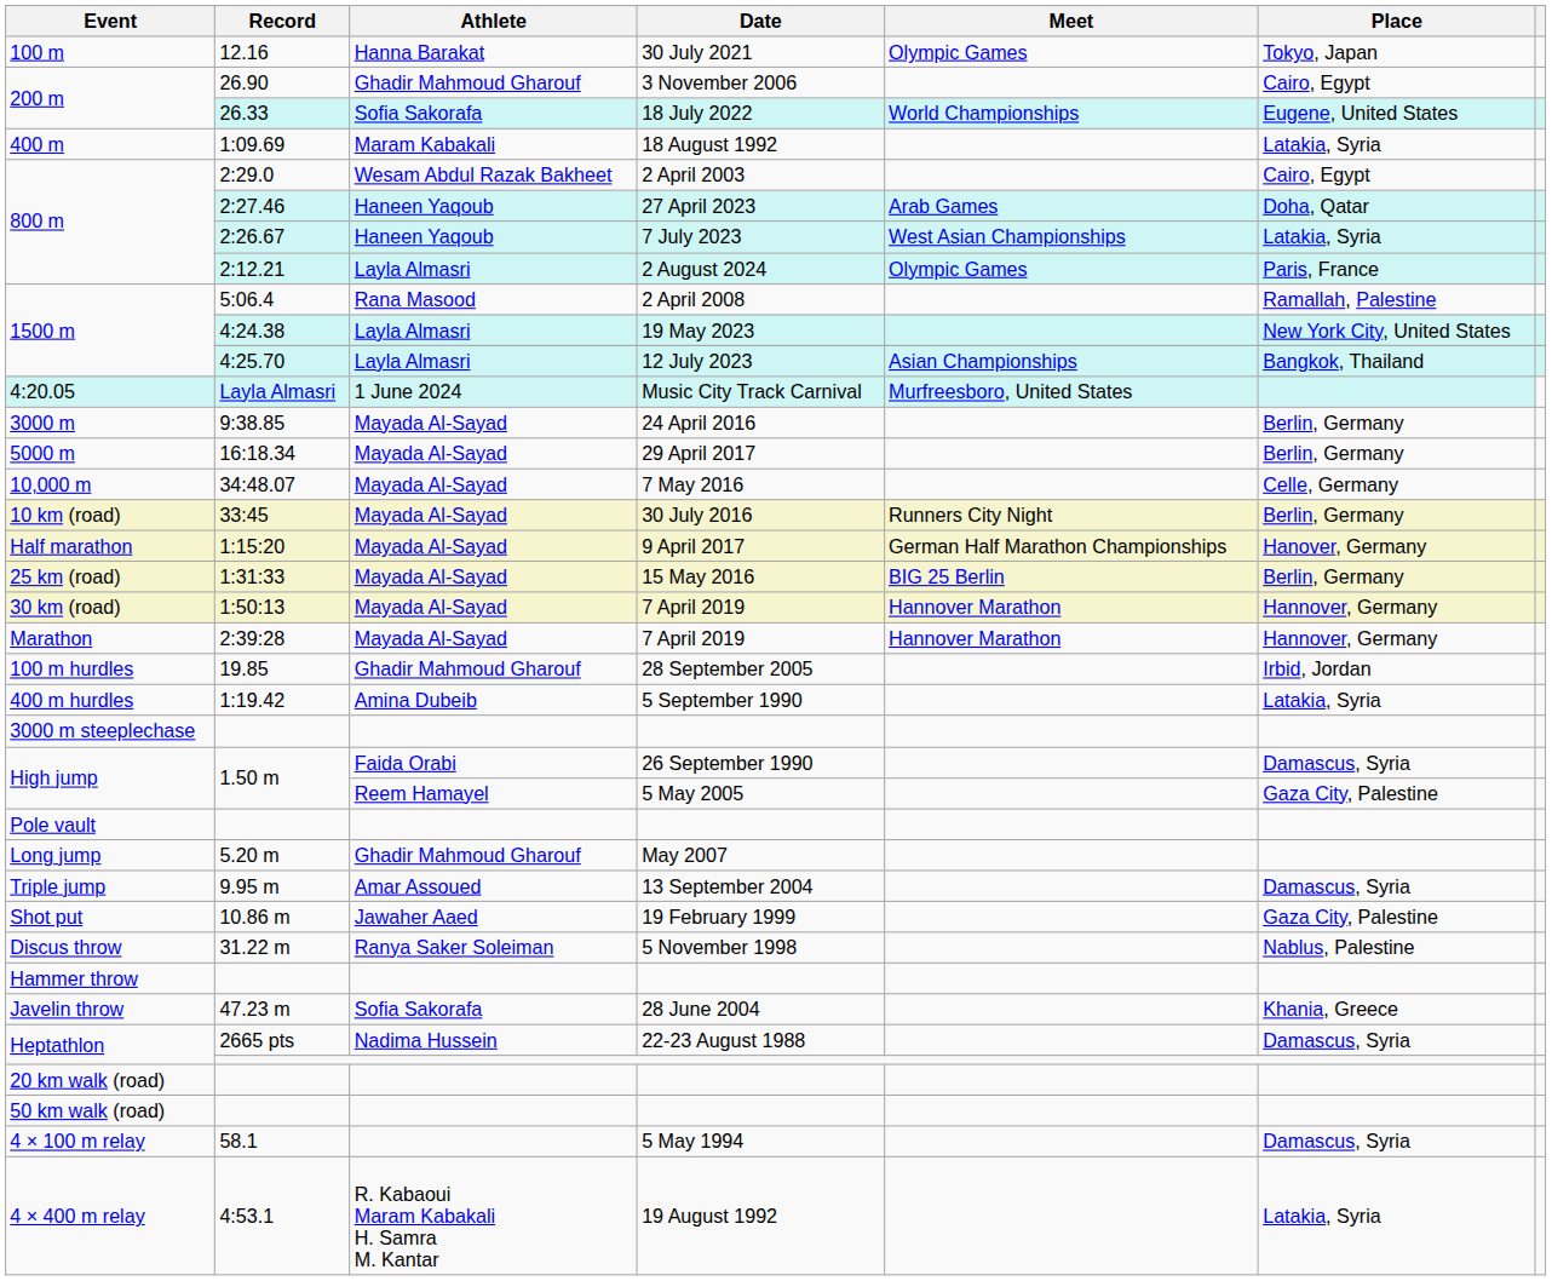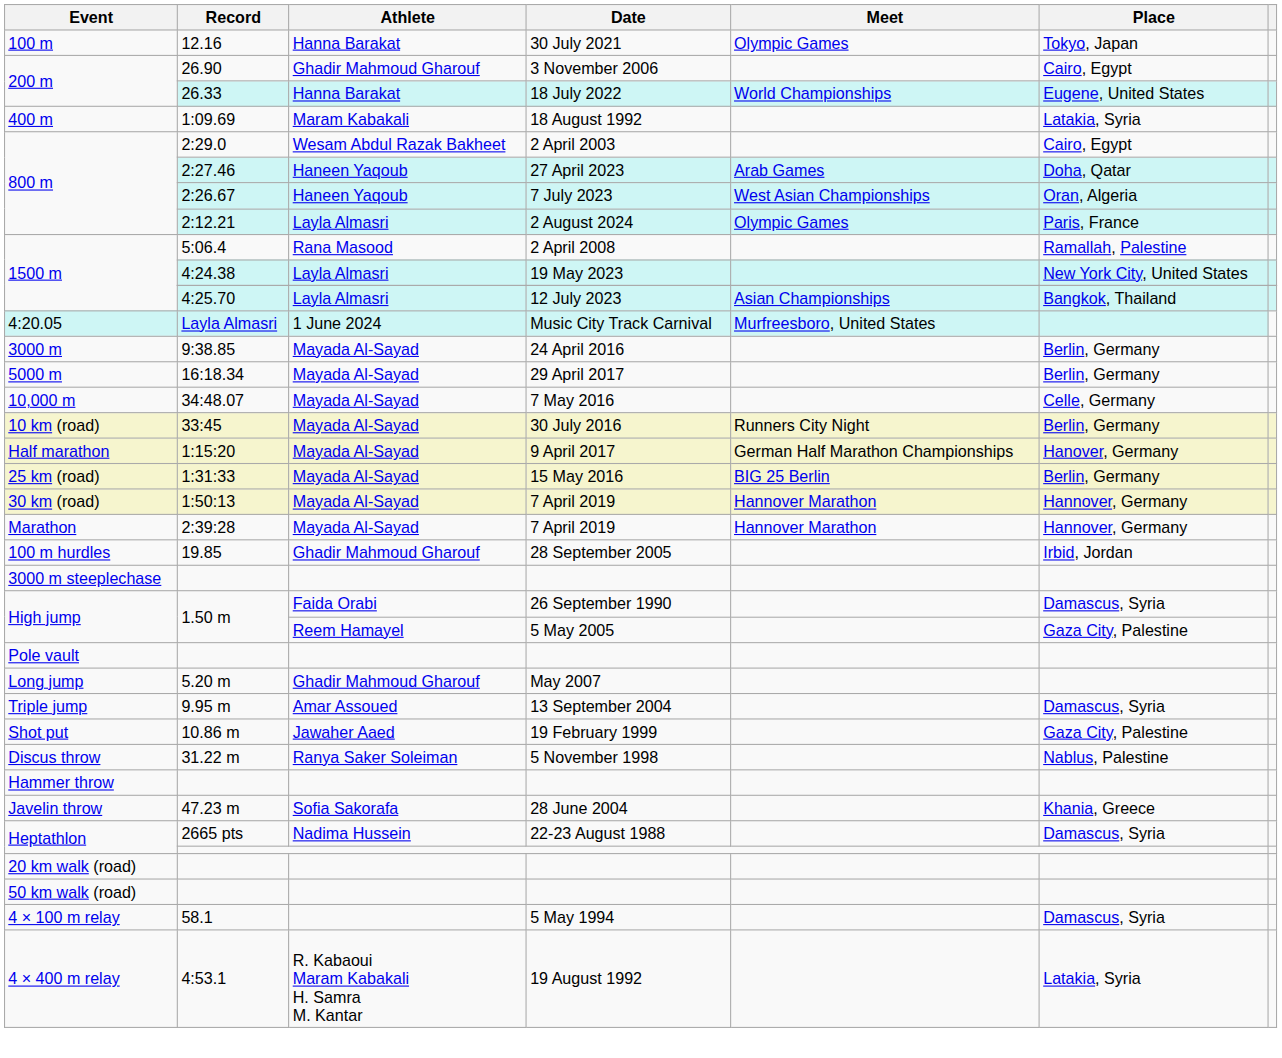 <table class="wikitable" style="font-size:95%; width: 95%;">
 <tr>
 <th>Event</th>
 <th>Record</th>
 <th>Athlete</th>
 <th>Date</th>
 <th>Meet</th>
 <th>Place</th>
 <th></th>
 </tr>
 <tr>
 <td><a href='#'>100 m</a></td>
 <td>12.16 </td>
 <td><a href='#'>Hanna Barakat</a></td>
 <td>30 July 2021</td>
 <td><a href='#'>Olympic Games</a></td>
 <td><a href='#'>Tokyo</a>, Japan</td>
 <td></td>
 </tr>
 <tr>
 <td rowspan=2><a href='#'>200 m</a></td>
 <td>26.90</td>
 <td><a href='#'>Ghadir Mahmoud Gharouf</a></td>
 <td>3 November 2006</td>
 <td></td>
 <td><a href='#'>Cairo</a>, Egypt</td>
 <td></td>
 </tr>
 <tr bgcolor=#CEF6F5>
 <td>26.33 </td>
-<td><a href='#'>Sofia Sakorafa</a></td>
+<td><a href='#'>Hanna Barakat</a></td>
 <td>18 July 2022</td>
 <td><a href='#'>World Championships</a></td>
 <td><a href='#'>Eugene</a>, United States</td>
 <td></td>
 </tr>
 <tr>
 <td><a href='#'>400 m</a></td>
 <td>1:09.69</td>
 <td><a href='#'>Maram Kabakali</a></td>
 <td>18 August 1992</td>
 <td></td>
 <td><a href='#'>Latakia</a>, Syria</td>
 <td></td>
 </tr>
 <tr>
 <td rowspan=4><a href='#'>800 m</a></td>
 <td>2:29.0</td>
 <td><a href='#'>Wesam Abdul Razak Bakheet</a></td>
 <td>2 April 2003</td>
 <td></td>
 <td><a href='#'>Cairo</a>, Egypt</td>
 <td></td>
 </tr>
 <tr bgcolor="#CEF6F5">
 <td>2:27.46</td>
 <td><a href='#'>Haneen Yaqoub</a></td>
 <td>27 April 2023</td>
 <td><a href='#'>Arab Games</a></td>
 <td><a href='#'>Doha</a>, Qatar</td>
 <td></td>
 </tr>
 <tr bgcolor="#CEF6F5">
 <td>2:26.67</td>
 <td><a href='#'>Haneen Yaqoub</a></td>
 <td>7 July 2023</td>
 <td><a href='#'>West Asian Championships</a></td>
-<td><a href='#'>Latakia</a>, Syria</td>
+<td><a href='#'>Oran</a>, Algeria</td>
 <td></td>
 </tr>
 <tr bgcolor="#CEF6F5">
 <td>2:12.21</td>
 <td><a href='#'>Layla Almasri</a></td>
 <td>2 August 2024</td>
 <td><a href='#'>Olympic Games</a></td>
 <td><a href='#'>Paris</a>, France</td>
 <td></td>
 </tr>
 <tr>
 <td rowspan=4><a href='#'>1500 m</a></td>
 <td>5:06.4</td>
 <td><a href='#'>Rana Masood</a></td>
 <td>2 April 2008</td>
 <td></td>
 <td><a href='#'>Ramallah</a>, <a href='#'>Palestine</a></td>
 <td></td>
 </tr>
 <tr bgcolor="#CEF6F5">
 <td>4:24.38</td>
 <td><a href='#'>Layla Almasri</a></td>
 <td>19 May 2023</td>
 <td></td>
 <td><a href='#'>New York City</a>, United States</td>
 <td></td>
 </tr>
 <tr>
 </tr>
 <tr bgcolor="#CEF6F5">
 <td>4:25.70</td>
 <td><a href='#'>Layla Almasri</a></td>
 <td>12 July 2023</td>
 <td><a href='#'>Asian Championships</a></td>
 <td><a href='#'>Bangkok</a>, Thailand</td>
 <td></td>
 </tr>
 <tr bgcolor="#CEF6F5">
 <td>4:20.05</td>
 <td><a href='#'>Layla Almasri</a></td>
 <td>1 June 2024</td>
 <td>Music City Track Carnival</td>
 <td><a href='#'>Murfreesboro</a>, United States</td>
 <td></td>
 </tr>
 <tr>
 <td><a href='#'>3000 m</a></td>
 <td>9:38.85</td>
 <td><a href='#'>Mayada Al-Sayad</a></td>
 <td>24 April 2016</td>
 <td></td>
 <td><a href='#'>Berlin</a>, Germany</td>
 <td></td>
 </tr>
 <tr>
 <td><a href='#'>5000 m</a></td>
 <td>16:18.34</td>
 <td><a href='#'>Mayada Al-Sayad</a></td>
 <td>29 April 2017</td>
 <td></td>
 <td><a href='#'>Berlin</a>, Germany</td>
 <td></td>
 </tr>
 <tr>
 <td><a href='#'>10,000 m</a></td>
 <td>34:48.07</td>
 <td><a href='#'>Mayada Al-Sayad</a></td>
 <td>7 May 2016</td>
 <td></td>
 <td><a href='#'>Celle</a>, Germany</td>
 <td></td>
 </tr>
 <tr style="background:#f6F5CE;">
 <td><a href='#'>10 km</a> (road)</td>
 <td>33:45</td>
 <td><a href='#'>Mayada Al-Sayad</a></td>
 <td>30 July 2016</td>
 <td>Runners City Night</td>
 <td><a href='#'>Berlin</a>, Germany</td>
 <td></td>
 </tr>
 <tr style="background:#f6F5CE;">
 <td><a href='#'>Half marathon</a></td>
 <td>1:15:20</td>
 <td><a href='#'>Mayada Al-Sayad</a></td>
 <td>9 April 2017</td>
 <td>German Half Marathon Championships</td>
 <td><a href='#'>Hanover</a>, Germany</td>
 <td></td>
 </tr>
 <tr style="background:#f6F5CE;">
 <td><a href='#'>25 km</a> (road)</td>
 <td>1:31:33</td>
 <td><a href='#'>Mayada Al-Sayad</a></td>
 <td>15 May 2016</td>
 <td><a href='#'>BIG 25 Berlin</a></td>
 <td><a href='#'>Berlin</a>, Germany</td>
 <td></td>
 </tr>
 <tr style="background:#f6F5CE;">
 <td><a href='#'>30 km</a> (road)</td>
 <td>1:50:13</td>
 <td><a href='#'>Mayada Al-Sayad</a></td>
 <td>7 April 2019</td>
 <td><a href='#'>Hannover Marathon</a></td>
 <td><a href='#'>Hannover</a>, Germany</td>
 <td></td>
 </tr>
 <tr>
 <td><a href='#'>Marathon</a></td>
 <td>2:39:28</td>
 <td><a href='#'>Mayada Al-Sayad</a></td>
 <td>7 April 2019</td>
 <td><a href='#'>Hannover Marathon</a></td>
 <td><a href='#'>Hannover</a>, Germany</td>
 <td></td>
 </tr>
 <tr>
 <td><a href='#'>100 m hurdles</a></td>
 <td>19.85 </td>
 <td><a href='#'>Ghadir Mahmoud Gharouf</a></td>
 <td>28 September 2005</td>
 <td></td>
 <td><a href='#'>Irbid</a>, Jordan</td>
-<td></td>
-</tr>
-<tr>
-<td><a href='#'>400 m hurdles</a></td>
-<td>1:19.42</td>
-<td><a href='#'>Amina Dubeib</a></td>
-<td>5 September 1990</td>
-<td></td>
-<td><a href='#'>Latakia</a>, Syria</td>
 <td></td>
 </tr>
 <tr>
 <td><a href='#'>3000 m steeplechase</a></td>
 <td></td>
 <td></td>
 <td></td>
 <td></td>
 <td></td>
 <td></td>
 </tr>
 <tr>
 <td rowspan=2><a href='#'>High jump</a></td>
 <td rowspan=2>1.50 m</td>
 <td><a href='#'>Faida Orabi</a></td>
 <td>26 September 1990</td>
 <td></td>
 <td><a href='#'>Damascus</a>, Syria</td>
 <td></td>
 </tr>
 <tr>
 <td><a href='#'>Reem Hamayel</a></td>
 <td>5 May 2005</td>
 <td></td>
 <td><a href='#'>Gaza City</a>, Palestine</td>
 <td></td>
 </tr>
 <tr>
 <td><a href='#'>Pole vault</a></td>
 <td></td>
 <td></td>
 <td></td>
 <td></td>
 <td></td>
 <td></td>
 </tr>
 <tr>
 <td><a href='#'>Long jump</a></td>
 <td>5.20 m</td>
 <td><a href='#'>Ghadir Mahmoud Gharouf</a></td>
 <td>May 2007</td>
 <td></td>
 <td></td>
 <td></td>
 </tr>
 <tr>
 <td><a href='#'>Triple jump</a></td>
 <td>9.95 m</td>
 <td><a href='#'>Amar Assoued</a></td>
 <td>13 September 2004</td>
 <td></td>
 <td><a href='#'>Damascus</a>, Syria</td>
 <td></td>
 </tr>
 <tr>
 <td><a href='#'>Shot put</a></td>
 <td>10.86 m</td>
 <td><a href='#'>Jawaher Aaed</a></td>
 <td>19 February 1999</td>
 <td></td>
 <td><a href='#'>Gaza City</a>, Palestine</td>
 <td></td>
 </tr>
 <tr>
 <td><a href='#'>Discus throw</a></td>
 <td>31.22 m</td>
 <td><a href='#'>Ranya Saker Soleiman</a></td>
 <td>5 November 1998</td>
 <td></td>
 <td><a href='#'>Nablus</a>, Palestine</td>
 <td></td>
 </tr>
 <tr>
 <td><a href='#'>Hammer throw</a></td>
 <td></td>
 <td></td>
 <td></td>
 <td></td>
 <td></td>
 <td></td>
 </tr>
 <tr>
 <td><a href='#'>Javelin throw</a></td>
 <td>47.23 m</td>
 <td><a href='#'>Sofia Sakorafa</a></td>
 <td>28 June 2004</td>
 <td></td>
 <td><a href='#'>Khania</a>, Greece</td>
 <td></td>
 </tr>
 <tr>
 <td rowspan=2><a href='#'>Heptathlon</a></td>
 <td>2665 pts </td>
 <td><a href='#'>Nadima Hussein</a></td>
 <td>22-23 August 1988</td>
 <td></td>
 <td><a href='#'>Damascus</a>, Syria</td>
 <td></td>
 </tr>
 <tr>
 <td colspan=5></td>
 <td></td>
 </tr>
 <tr>
 <td><a href='#'>20 km walk</a> (road)</td>
 <td></td>
 <td></td>
 <td></td>
 <td></td>
 <td></td>
 <td></td>
 </tr>
 <tr>
 <td><a href='#'>50 km walk</a> (road)</td>
 <td></td>
 <td></td>
 <td></td>
 <td></td>
 <td></td>
 <td></td>
 </tr>
 <tr>
 <td><a href='#'>4 × 100 m relay</a></td>
 <td>58.1 </td>
 <td></td>
 <td>5 May 1994</td>
 <td></td>
 <td><a href='#'>Damascus</a>, Syria</td>
 <td></td>
 </tr>
 <tr>
 <td><a href='#'>4 × 400 m relay</a></td>
 <td>4:53.1 </td>
 <td><br>R. Kabaoui<br><a href='#'>Maram Kabakali</a><br>H. Samra<br>M. Kantar</td>
 <td>19 August 1992</td>
 <td></td>
 <td><a href='#'>Latakia</a>, Syria</td>
 <td></td>
 </tr>
 </table>
